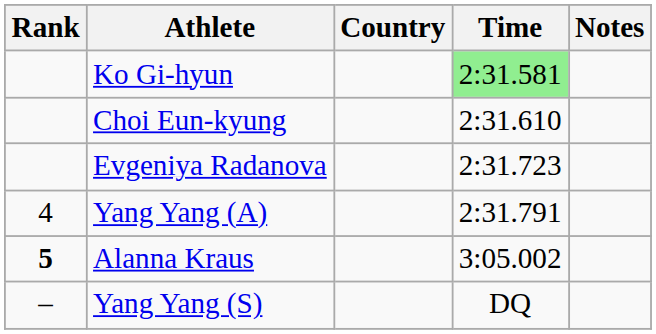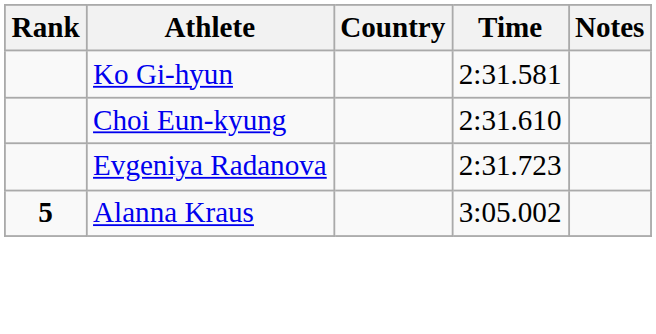 <table class="wikitable sortable" style="text-align:center">
 <tr>
 <th>Rank</th>
 <th>Athlete</th>
 <th>Country</th>
 <th>Time</th>
 <th>Notes</th>
 </tr>
 <tr>
 <td></td>
 <td align=left><a href='#'>Ko Gi-hyun</a></td>
 <td align=left></td>
-<td style="background: lightgreen;">2:31.581</td>
+<td>2:31.581</td>
 <td></td>
 </tr>
 <tr>
 <td></td>
 <td align=left><a href='#'>Choi Eun-kyung</a></td>
 <td align=left></td>
 <td>2:31.610</td>
 <td></td>
 </tr>
 <tr>
 <td></td>
 <td align=left><a href='#'>Evgeniya Radanova</a></td>
 <td align=left></td>
 <td>2:31.723</td>
 <td></td>
 </tr>
 <tr>
-<td>4</td>
-<td align=left><a href='#'>Yang Yang (A)</a></td>
-<td align=left></td>
-<td>2:31.791</td>
-<td></td>
-</tr>
-<tr>
 <td><strong>5</strong></td>
 <td align=left><a href='#'>Alanna Kraus</a></td>
 <td align=left></td>
 <td>3:05.002</td>
 <td></td>
 </tr>
-<tr>
-<td>–</td>
-<td align=left><a href='#'>Yang Yang (S)</a></td>
-<td align=left></td>
-<td>DQ</td>
-<td></td>
-</tr>
 </table>
